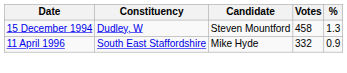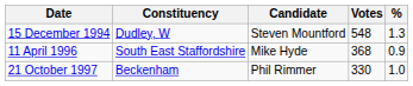 <table class="wikitable sortable">
 <tr>
 <th>Date</th>
 <th>Constituency</th>
 <th>Candidate</th>
 <th>Votes</th>
 <th>%</th>
 </tr>
 <tr>
 <td><a href='#'>15 December 1994</a></td>
 <td><a href='#'>Dudley, W</a></td>
 <td>Steven Mountford</td>
-<td>458</td>
+<td>548</td>
 <td>1.3</td>
 </tr>
 <tr>
 <td><a href='#'>11 April 1996</a></td>
 <td><a href='#'>South East Staffordshire</a></td>
 <td>Mike Hyde</td>
-<td>332</td>
+<td>368</td>
 <td>0.9</td>
 </tr>
+<tr>
+<td><a href='#'>21 October 1997</a></td>
+<td><a href='#'>Beckenham</a></td>
+<td>Phil Rimmer</td>
+<td>330</td>
+<td>1.0</td>
+</tr>
 </table>
